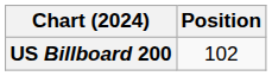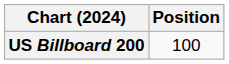 <table class="wikitable sortable plainrowheaders" style="text-align:center">
 <tr>
 <th scope="col">Chart (2024)</th>
 <th scope="col">Position</th>
 </tr>
 <tr>
 <th scope="row">US <em>Billboard</em> 200</th>
-<td>102</td>
+<td>100</td>
 </tr>
 </table>
